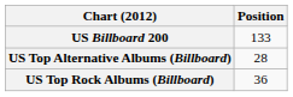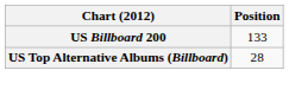 <table class="wikitable plainrowheaders sortable" style="text-align:center;">
 <tr>
 <th>Chart (2012)</th>
 <th>Position</th>
 </tr>
 <tr>
 <th scope="row">US <em>Billboard</em> 200</th>
 <td>133</td>
 </tr>
 <tr>
 <th scope="row">US Top Alternative Albums (<em>Billboard</em>)</th>
 <td>28</td>
 </tr>
-<tr>
-<th scope="row">US Top Rock Albums (<em>Billboard</em>)</th>
-<td>36</td>
-</tr>
 </table>
